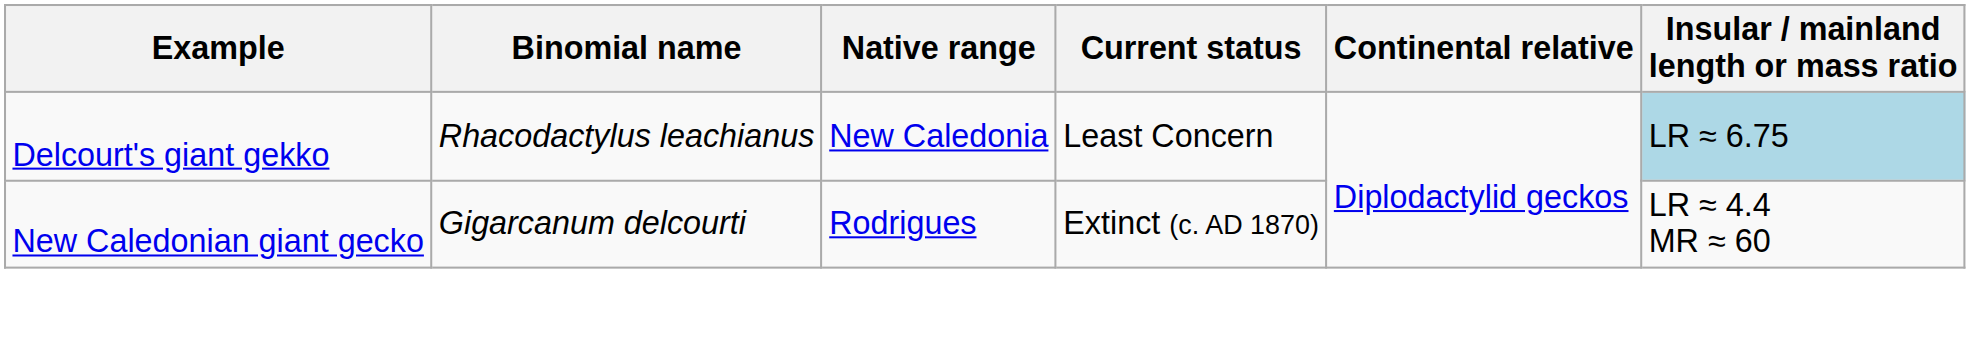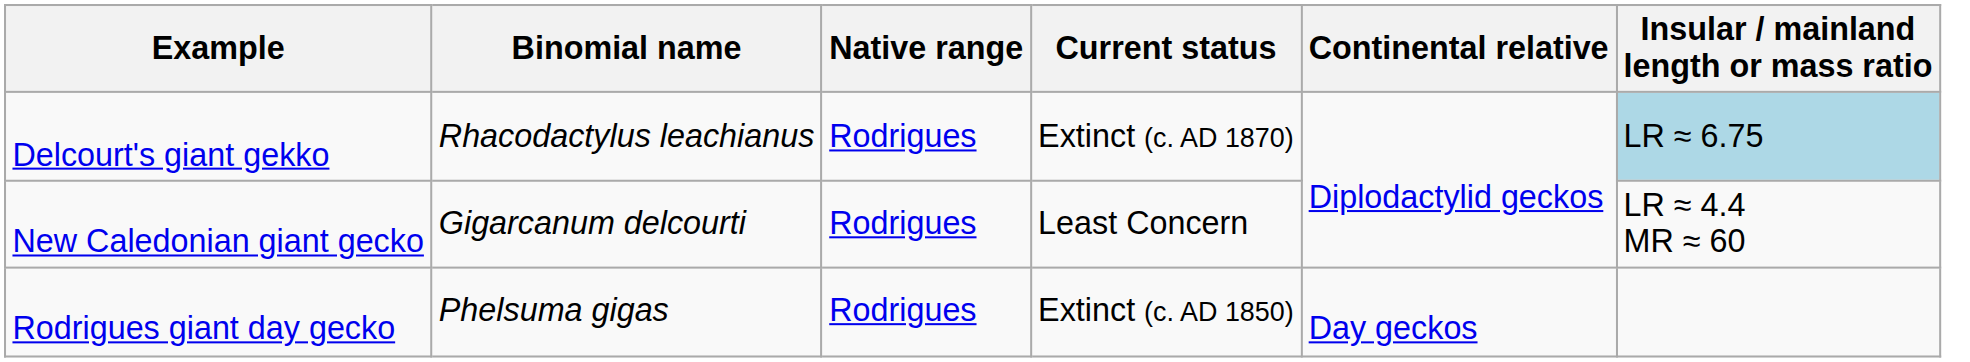 <table class=wikitable>
 <tr>
 <th>Example</th>
 <th>Binomial name</th>
 <th>Native range</th>
 <th>Current status</th>
 <th>Continental relative</th>
 <th>Insular / mainland<br>length or mass ratio</th>
 </tr>
 <tr>
 <td><br><a href='#'>Delcourt's giant gekko</a></td>
 <td><em>Rhacodactylus leachianus</em></td>
-<td><a href='#'>New Caledonia</a></td>
-<td>Least Concern</td>
+<td><a href='#'>Rodrigues</a></td>
+<td>Extinct <small>(c. AD 1870)</small></td>
 <td rowspan="2"><br><a href='#'>Diplodactylid geckos</a></td>
 <td style="background: lightblue;">LR ≈ 6.75 </td>
 </tr>
 <tr>
 <td><br><a href='#'>New Caledonian giant gecko</a></td>
 <td><em>Gigarcanum delcourti</em></td>
 <td><a href='#'>Rodrigues</a></td>
-<td>Extinct <small>(c. AD 1870)</small></td>
+<td>Least Concern</td>
 <td>LR ≈ 4.4 <br>MR ≈ 60 </td>
 </tr>
+<tr>
+<td><br><a href='#'>Rodrigues giant day gecko</a></td>
+<td><em>Phelsuma gigas</em></td>
+<td><a href='#'>Rodrigues</a></td>
+<td>Extinct <small>(c. AD 1850)</small></td>
+<td><br><a href='#'>Day geckos</a></td>
+<td></td>
+</tr>
 </table>
